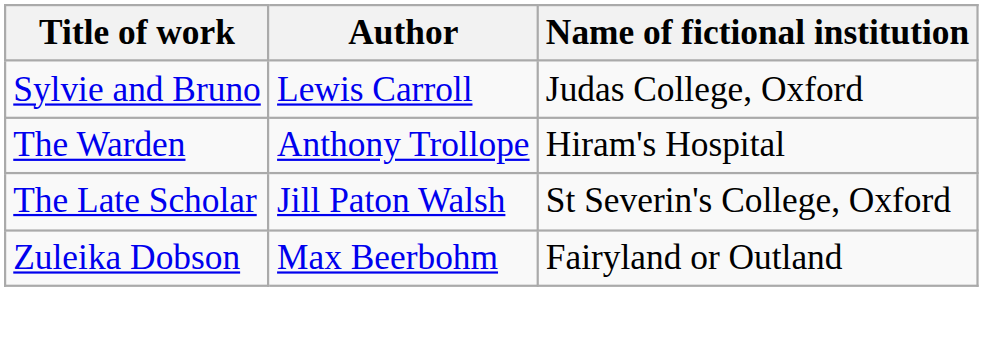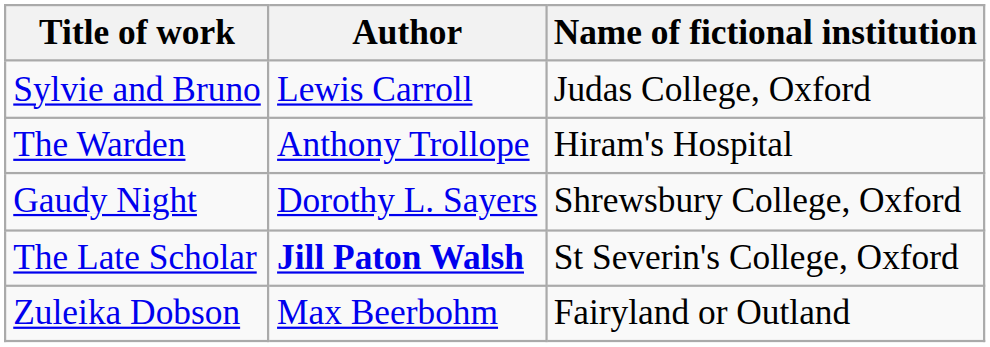 <table class="wikitable">
 <tr>
 <th>Title of work</th>
 <th>Author</th>
 <th>Name of fictional institution</th>
 </tr>
 <tr>
 <td><a href='#'>Sylvie and Bruno</a></td>
 <td><a href='#'>Lewis Carroll</a></td>
 <td>Judas College, Oxford</td>
 </tr>
 <tr>
 <td><a href='#'>The Warden</a></td>
 <td><a href='#'>Anthony Trollope</a></td>
 <td>Hiram's Hospital</td>
 </tr>
 <tr>
+<td><a href='#'>Gaudy Night</a></td>
+<td><a href='#'>Dorothy L. Sayers</a></td>
+<td>Shrewsbury College, Oxford</td>
+</tr>
+<tr>
 <td><a href='#'>The Late Scholar</a></td>
-<td><a href='#'>Jill Paton Walsh</a></td>
+<td><strong><a href='#'>Jill Paton Walsh</a></strong></td>
 <td>St Severin's College, Oxford</td>
 </tr>
 <tr>
 <td><a href='#'>Zuleika Dobson</a></td>
 <td><a href='#'>Max Beerbohm</a></td>
 <td>Fairyland or Outland</td>
 </tr>
 </table>
